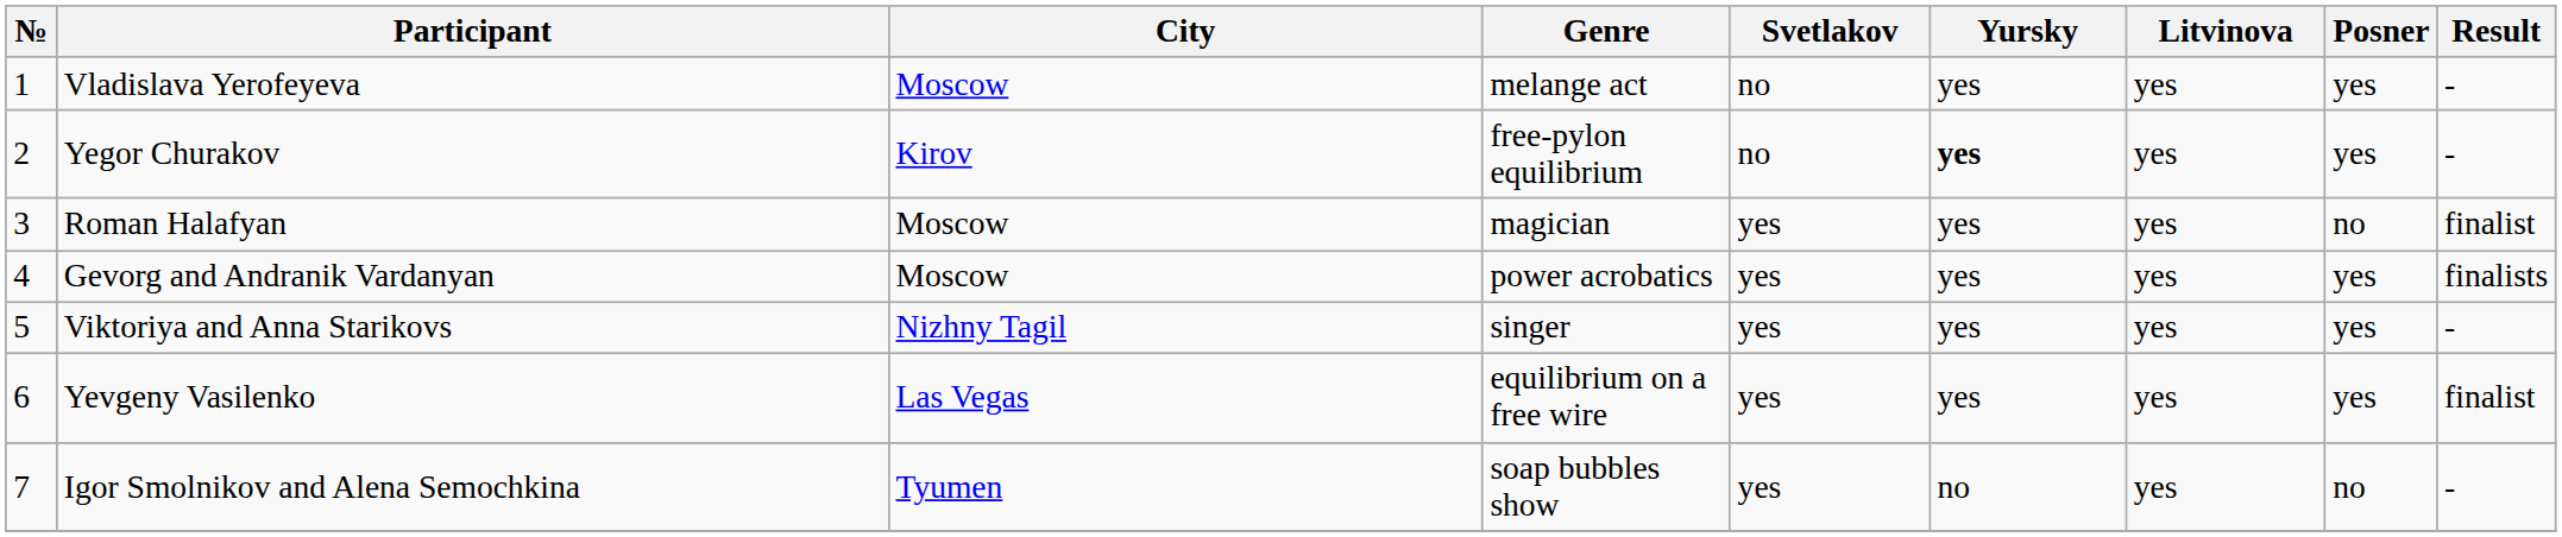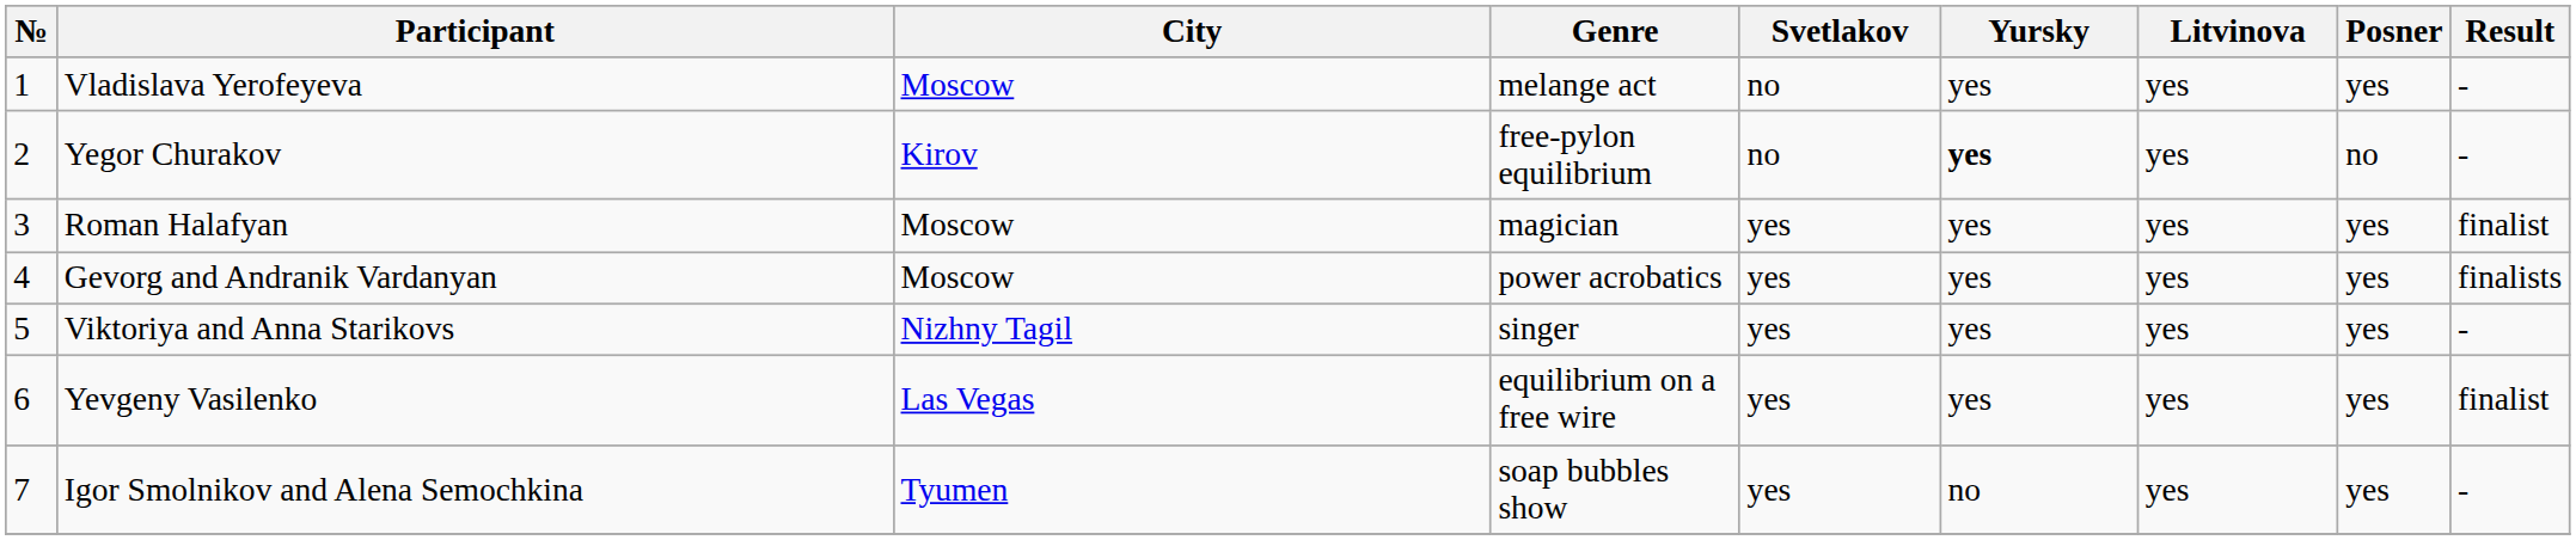 <table class="wikitable">
 <tr>
 <th width="2%">№</th>
 <th width="35%">Participant</th>
 <th width="25%">City</th>
 <th width="10%">Genre</th>
 <th width="8%">Svetlakov</th>
 <th width="8%">Yursky</th>
 <th width="8%">Litvinova</th>
 <th width="8%">Posner</th>
 <th width="8%">Result</th>
 </tr>
 <tr>
 <td>1</td>
 <td>Vladislava Yerofeyeva</td>
 <td><a href='#'>Moscow</a></td>
 <td>melange act</td>
 <td>no</td>
 <td>yes</td>
 <td>yes</td>
 <td>yes</td>
 <td>-</td>
 </tr>
 <tr>
 <td>2</td>
 <td>Yegor Churakov</td>
 <td><a href='#'>Kirov</a></td>
 <td>free-pylon equilibrium</td>
 <td>no</td>
 <td><strong>yes</strong></td>
 <td>yes</td>
-<td>yes</td>
+<td>no</td>
 <td>-</td>
 </tr>
 <tr>
 <td>3</td>
 <td>Roman Halafyan</td>
 <td>Moscow</td>
 <td>magician</td>
 <td>yes</td>
 <td>yes</td>
 <td>yes</td>
-<td>no</td>
+<td>yes</td>
 <td>finalist</td>
 </tr>
 <tr>
 <td>4</td>
 <td>Gevorg and Andranik Vardanyan</td>
 <td>Moscow</td>
 <td>power acrobatics</td>
 <td>yes</td>
 <td>yes</td>
 <td>yes</td>
 <td>yes</td>
 <td>finalists</td>
 </tr>
 <tr>
 <td>5</td>
 <td>Viktoriya and Anna Starikovs</td>
 <td><a href='#'>Nizhny Tagil</a></td>
 <td>singer</td>
 <td>yes</td>
 <td>yes</td>
 <td>yes</td>
 <td>yes</td>
 <td>-</td>
 </tr>
 <tr>
 <td>6</td>
 <td>Yevgeny Vasilenko</td>
 <td><a href='#'>Las Vegas</a></td>
 <td>equilibrium on a free wire</td>
 <td>yes</td>
 <td>yes</td>
 <td>yes</td>
 <td>yes</td>
 <td>finalist</td>
 </tr>
 <tr>
 <td>7</td>
 <td>Igor Smolnikov and Alena Semochkina</td>
 <td><a href='#'>Tyumen</a></td>
 <td>soap bubbles show</td>
 <td>yes</td>
 <td>no</td>
 <td>yes</td>
-<td>no</td>
+<td>yes</td>
 <td>-</td>
 </tr>
 <tr>
 </tr>
 </table>
